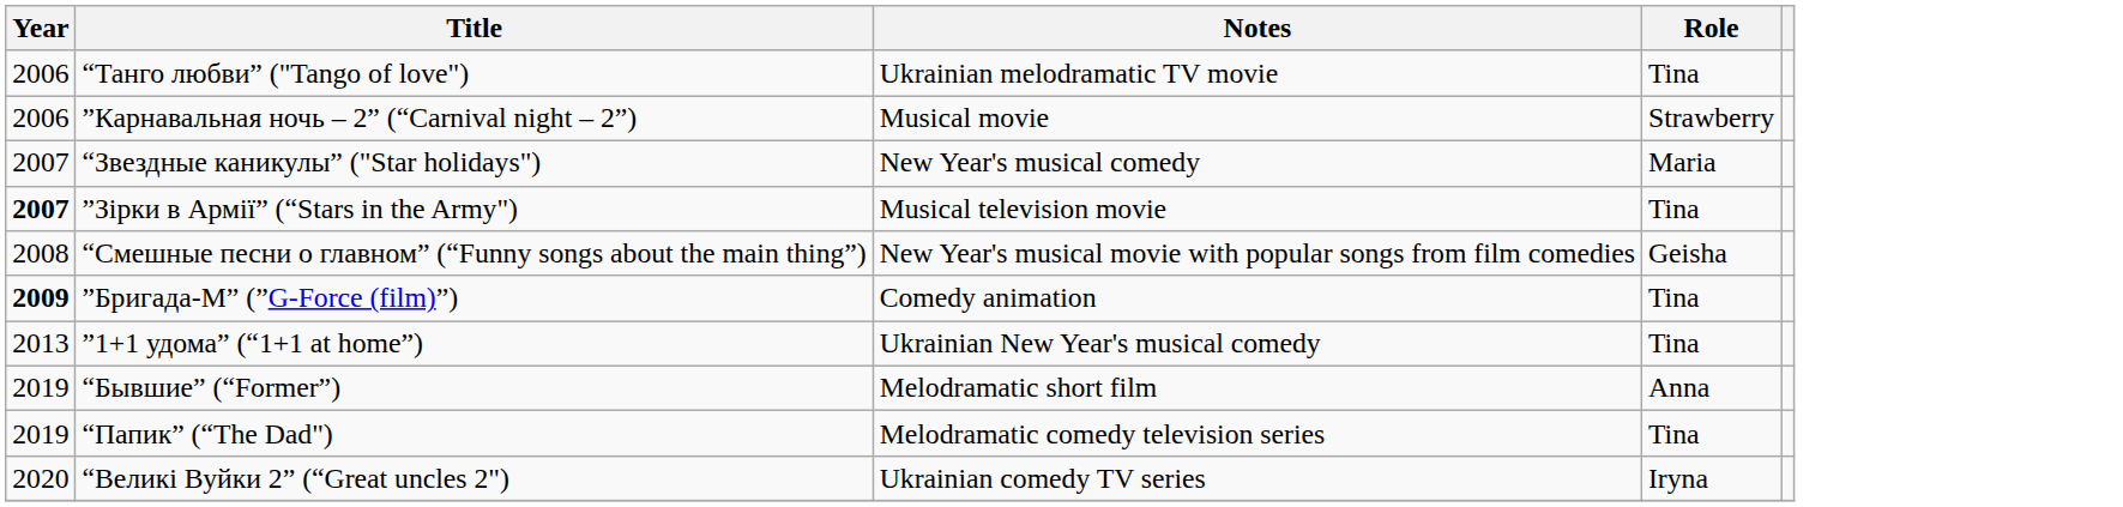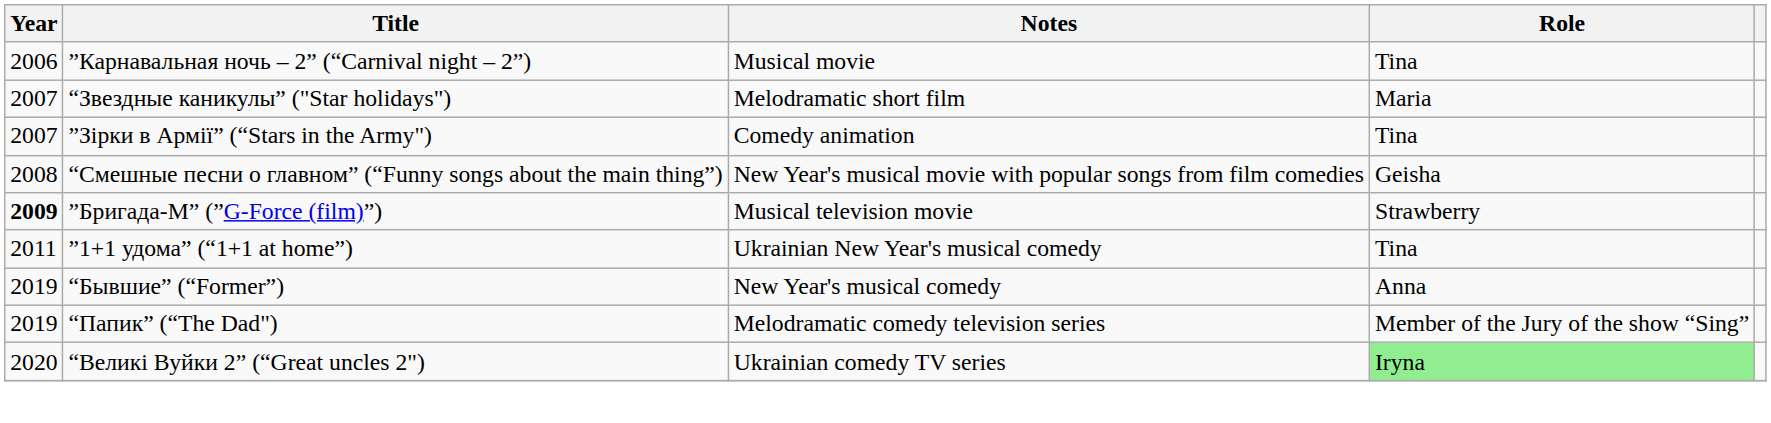 <table class="wikitable sortable">
 <tr align="center">
 <th>Year</th>
 <th>Title</th>
 <th>Notes</th>
 <th>Role</th>
 <th></th>
 </tr>
 <tr>
 <td>2006</td>
-<td>“Танго любви” ("Tango of love")</td>
-<td>Ukrainian melodramatic TV movie</td>
-<td>Tina</td>
-<td></td>
-</tr>
-<tr>
-<td>2006</td>
 <td>”Карнавальная ночь – 2” (“Carnival night – 2”)</td>
 <td>Musical movie</td>
-<td>Strawberry</td>
+<td>Tina</td>
 <td></td>
 </tr>
 <tr>
 <td>2007</td>
 <td>“Звездные каникулы” ("Star holidays")</td>
-<td>New Year's musical comedy</td>
+<td>Melodramatic short film</td>
 <td>Maria</td>
 <td></td>
 </tr>
 <tr>
-<td><strong>2007</strong></td>
+<td>2007</td>
 <td>”Зірки в Армії” (“Stars in the Army")</td>
-<td>Musical television movie</td>
+<td>Comedy animation</td>
 <td>Tina</td>
 <td></td>
 </tr>
 <tr>
 <td>2008</td>
 <td>“Смешные песни о главном” (“Funny songs about the main thing”)</td>
 <td>New Year's musical movie with popular songs from film comedies</td>
 <td>Geisha</td>
 <td></td>
 </tr>
 <tr>
 <td><strong>2009</strong></td>
 <td>”Бригада-М” (”<a href='#'>G-Force (film)</a>”)</td>
-<td>Comedy animation</td>
-<td>Tina</td>
+<td>Musical television movie</td>
+<td>Strawberry</td>
 <td></td>
 </tr>
 <tr>
-<td>2013</td>
+<td>2011</td>
 <td>”1+1 удома” (“1+1 at home”)</td>
 <td>Ukrainian New Year's musical comedy</td>
 <td>Tina</td>
 <td></td>
 </tr>
 <tr>
 <td>2019</td>
 <td>“Бывшие” (“Former”)</td>
-<td>Melodramatic short film</td>
+<td>New Year's musical comedy</td>
 <td>Anna</td>
 <td></td>
 </tr>
 <tr>
 <td>2019</td>
 <td>“Папик” (“The Dad")</td>
 <td>Melodramatic comedy television series</td>
-<td>Tina</td>
+<td>Member of the Jury of the show “Sing”</td>
 <td></td>
 </tr>
 <tr>
 <td>2020</td>
 <td>“Великі Вуйки 2” (“Great uncles 2")</td>
 <td>Ukrainian comedy TV series</td>
-<td>Iryna</td>
+<td style="background: lightgreen;">Iryna</td>
 <td></td>
 </tr>
 <tr>
 </tr>
 </table>
